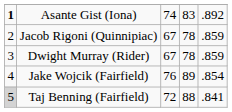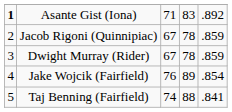 <table class="wikitable sortable" style="text-align:center">
 <tr>
 </tr>
 <tr>
 <td><strong>1</strong></td>
 <td>Asante Gist (Iona)</td>
-<td>74</td>
+<td>71</td>
 <td>83</td>
 <td>.892</td>
 </tr>
 <tr>
 <td>2</td>
 <td>Jacob Rigoni (Quinnipiac)</td>
 <td>67</td>
 <td>78</td>
 <td>.859</td>
 </tr>
 <tr>
 <td>3</td>
 <td>Dwight Murray (Rider)</td>
 <td>67</td>
 <td>78</td>
 <td>.859</td>
 </tr>
 <tr>
 <td>4</td>
 <td>Jake Wojcik (Fairfield)</td>
 <td>76</td>
 <td>89</td>
 <td>.854</td>
 </tr>
 <tr>
-<td style="background: lightgrey;">5</td>
+<td>5</td>
 <td>Taj Benning (Fairfield)</td>
-<td>72</td>
+<td>74</td>
 <td>88</td>
 <td>.841</td>
 </tr>
 </table>
